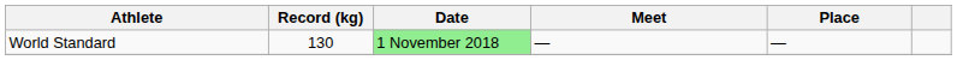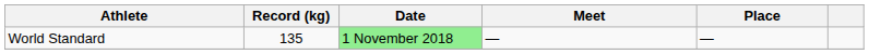 <table class="wikitable" style="font-size:90%; width: 70%;">
 <tr>
 <th width=20%>Athlete</th>
 <th width=8%>Record (kg)</th>
 <th width=12%>Date</th>
 <th width=18%>Meet</th>
 <th width=11%>Place</th>
 <th width=3%></th>
 </tr>
 <tr>
 <td>World Standard</td>
-<td align="center">130</td>
+<td align="center">135</td>
 <td style="background: lightgreen;">1 November 2018</td>
 <td>—</td>
 <td>—</td>
 <td></td>
 </tr>
 <tr>
 </tr>
 </table>
